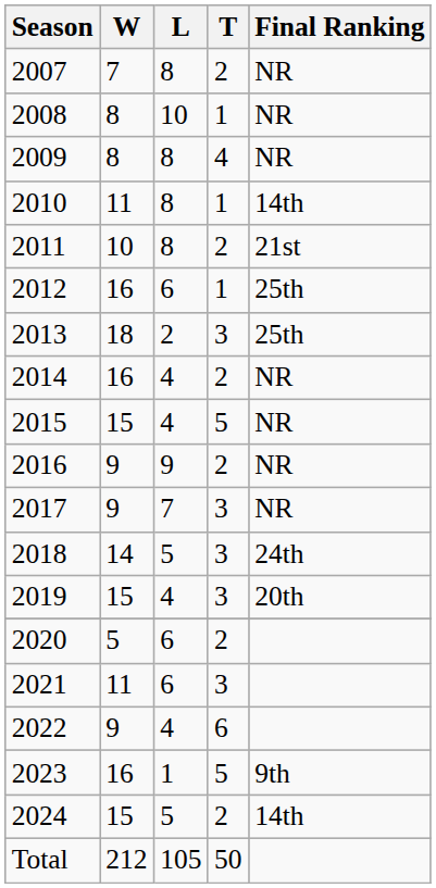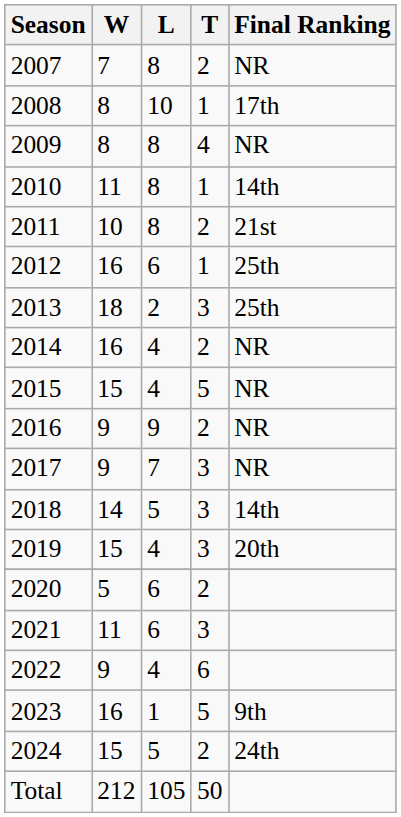 <table class="wikitable">
 <tr>
 <th>Season</th>
 <th>W</th>
 <th>L</th>
 <th>T</th>
 <th>Final Ranking</th>
 </tr>
 <tr>
 <td>2007</td>
 <td>7</td>
 <td>8</td>
 <td>2</td>
 <td>NR</td>
 </tr>
 <tr>
 <td>2008</td>
 <td>8</td>
 <td>10</td>
 <td>1</td>
-<td>NR</td>
+<td>17th</td>
 </tr>
 <tr>
 <td>2009</td>
 <td>8</td>
 <td>8</td>
 <td>4</td>
 <td>NR</td>
 </tr>
 <tr>
 <td>2010</td>
 <td>11</td>
 <td>8</td>
 <td>1</td>
 <td>14th</td>
 </tr>
 <tr>
 <td>2011</td>
 <td>10</td>
 <td>8</td>
 <td>2</td>
 <td>21st</td>
 </tr>
 <tr>
 <td>2012</td>
 <td>16</td>
 <td>6</td>
 <td>1</td>
 <td>25th</td>
 </tr>
 <tr>
 <td>2013</td>
 <td>18</td>
 <td>2</td>
 <td>3</td>
 <td>25th</td>
 </tr>
 <tr>
 <td>2014</td>
 <td>16</td>
 <td>4</td>
 <td>2</td>
 <td>NR</td>
 </tr>
 <tr>
 <td>2015</td>
 <td>15</td>
 <td>4</td>
 <td>5</td>
 <td>NR</td>
 </tr>
 <tr>
 <td>2016</td>
 <td>9</td>
 <td>9</td>
 <td>2</td>
 <td>NR</td>
 </tr>
 <tr>
 <td>2017</td>
 <td>9</td>
 <td>7</td>
 <td>3</td>
 <td>NR</td>
 </tr>
 <tr>
 <td>2018</td>
 <td>14</td>
 <td>5</td>
 <td>3</td>
-<td>24th</td>
+<td>14th</td>
 </tr>
 <tr>
 <td>2019</td>
 <td>15</td>
 <td>4</td>
 <td>3</td>
 <td>20th</td>
 </tr>
 <tr>
 </tr>
 <tr>
 <td>2020</td>
 <td>5</td>
 <td>6</td>
 <td>2</td>
 <td></td>
 </tr>
 <tr>
 <td>2021</td>
 <td>11</td>
 <td>6</td>
 <td>3</td>
 <td></td>
 </tr>
 <tr>
 <td>2022</td>
 <td>9</td>
 <td>4</td>
 <td>6</td>
 <td></td>
 </tr>
 <tr>
 <td>2023</td>
 <td>16</td>
 <td>1</td>
 <td>5</td>
 <td>9th</td>
 </tr>
 <tr>
 <td>2024</td>
 <td>15</td>
 <td>5</td>
 <td>2</td>
-<td>14th</td>
+<td>24th</td>
 </tr>
 <tr>
 <td>Total</td>
 <td>212</td>
 <td>105</td>
 <td>50</td>
 <td></td>
 </tr>
 </table>
